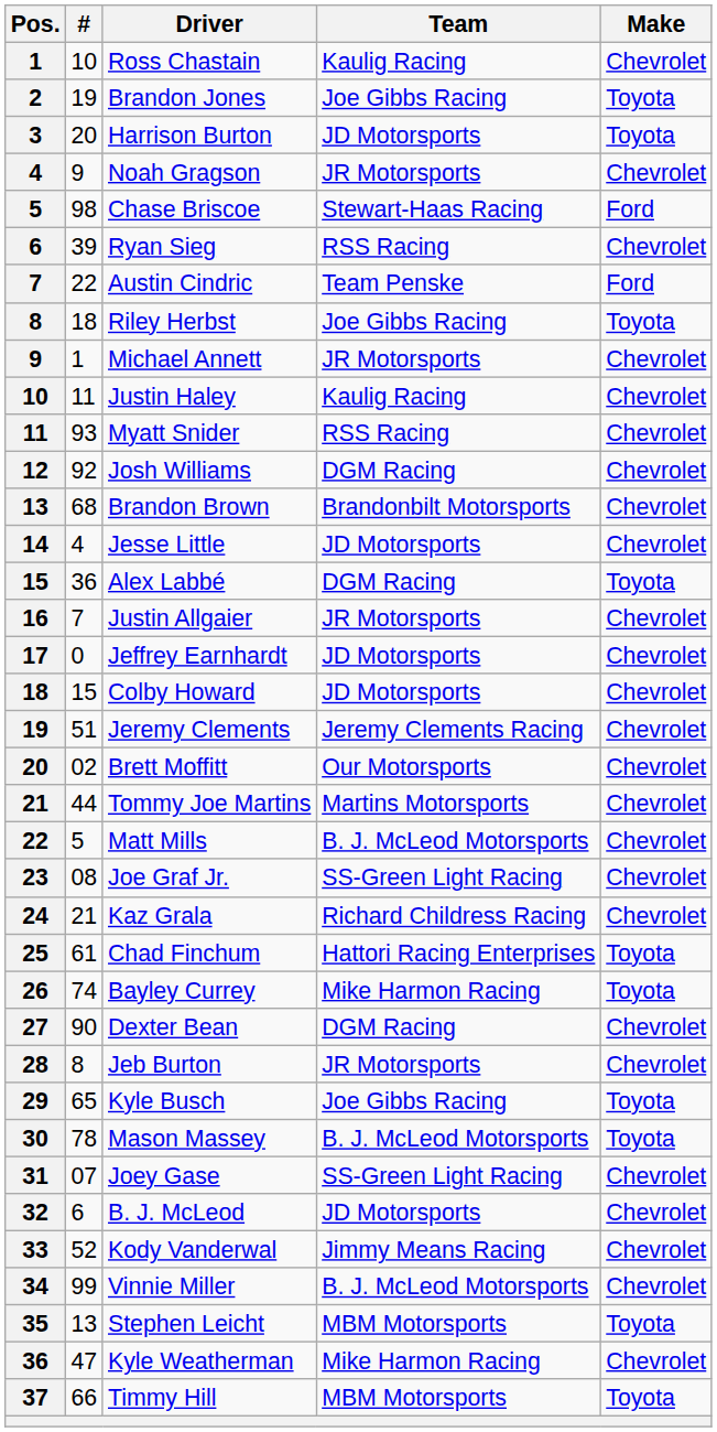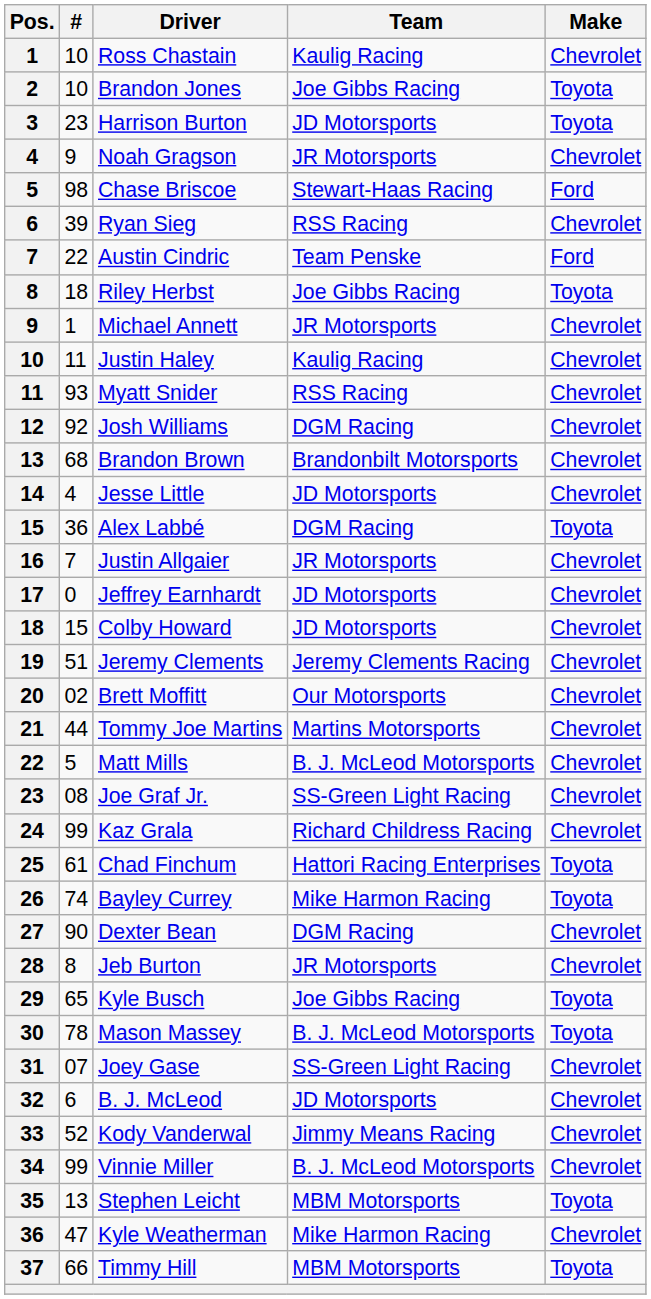 <table class="wikitable" style="font-size:95%">
 <tr>
 <th>Pos.</th>
 <th>#</th>
 <th>Driver</th>
 <th>Team</th>
 <th>Make</th>
 </tr>
 <tr>
 <th>1</th>
 <td>10</td>
 <td><a href='#'>Ross Chastain</a></td>
 <td><a href='#'>Kaulig Racing</a></td>
 <td><a href='#'>Chevrolet</a></td>
 </tr>
 <tr>
 <th>2</th>
-<td>19</td>
+<td>10</td>
 <td><a href='#'>Brandon Jones</a></td>
 <td><a href='#'>Joe Gibbs Racing</a></td>
 <td><a href='#'>Toyota</a></td>
 </tr>
 <tr>
 <th>3</th>
-<td>20</td>
+<td>23</td>
 <td><a href='#'>Harrison Burton</a></td>
 <td><a href='#'>JD Motorsports</a></td>
 <td><a href='#'>Toyota</a></td>
 </tr>
 <tr>
 <th>4</th>
 <td>9</td>
 <td><a href='#'>Noah Gragson</a></td>
 <td><a href='#'>JR Motorsports</a></td>
 <td><a href='#'>Chevrolet</a></td>
 </tr>
 <tr>
 <th>5</th>
 <td>98</td>
 <td><a href='#'>Chase Briscoe</a></td>
 <td><a href='#'>Stewart-Haas Racing</a></td>
 <td><a href='#'>Ford</a></td>
 </tr>
 <tr>
 <th>6</th>
 <td>39</td>
 <td><a href='#'>Ryan Sieg</a></td>
 <td><a href='#'>RSS Racing</a></td>
 <td><a href='#'>Chevrolet</a></td>
 </tr>
 <tr>
 <th>7</th>
 <td>22</td>
 <td><a href='#'>Austin Cindric</a></td>
 <td><a href='#'>Team Penske</a></td>
 <td><a href='#'>Ford</a></td>
 </tr>
 <tr>
 <th>8</th>
 <td>18</td>
 <td><a href='#'>Riley Herbst</a></td>
 <td><a href='#'>Joe Gibbs Racing</a></td>
 <td><a href='#'>Toyota</a></td>
 </tr>
 <tr>
 <th>9</th>
 <td>1</td>
 <td><a href='#'>Michael Annett</a></td>
 <td><a href='#'>JR Motorsports</a></td>
 <td><a href='#'>Chevrolet</a></td>
 </tr>
 <tr>
 <th>10</th>
 <td>11</td>
 <td><a href='#'>Justin Haley</a></td>
 <td><a href='#'>Kaulig Racing</a></td>
 <td><a href='#'>Chevrolet</a></td>
 </tr>
 <tr>
 <th>11</th>
 <td>93</td>
 <td><a href='#'>Myatt Snider</a></td>
 <td><a href='#'>RSS Racing</a></td>
 <td><a href='#'>Chevrolet</a></td>
 </tr>
 <tr>
 <th>12</th>
 <td>92</td>
 <td><a href='#'>Josh Williams</a></td>
 <td><a href='#'>DGM Racing</a></td>
 <td><a href='#'>Chevrolet</a></td>
 </tr>
 <tr>
 <th>13</th>
 <td>68</td>
 <td><a href='#'>Brandon Brown</a></td>
 <td><a href='#'>Brandonbilt Motorsports</a></td>
 <td><a href='#'>Chevrolet</a></td>
 </tr>
 <tr>
 <th>14</th>
 <td>4</td>
 <td><a href='#'>Jesse Little</a></td>
 <td><a href='#'>JD Motorsports</a></td>
 <td><a href='#'>Chevrolet</a></td>
 </tr>
 <tr>
 <th>15</th>
 <td>36</td>
 <td><a href='#'>Alex Labbé</a></td>
 <td><a href='#'>DGM Racing</a></td>
 <td><a href='#'>Toyota</a></td>
 </tr>
 <tr>
 <th>16</th>
 <td>7</td>
 <td><a href='#'>Justin Allgaier</a></td>
 <td><a href='#'>JR Motorsports</a></td>
 <td><a href='#'>Chevrolet</a></td>
 </tr>
 <tr>
 <th>17</th>
 <td>0</td>
 <td><a href='#'>Jeffrey Earnhardt</a></td>
 <td><a href='#'>JD Motorsports</a></td>
 <td><a href='#'>Chevrolet</a></td>
 </tr>
 <tr>
 <th>18</th>
 <td>15</td>
 <td><a href='#'>Colby Howard</a></td>
 <td><a href='#'>JD Motorsports</a></td>
 <td><a href='#'>Chevrolet</a></td>
 </tr>
 <tr>
 <th>19</th>
 <td>51</td>
 <td><a href='#'>Jeremy Clements</a></td>
 <td><a href='#'>Jeremy Clements Racing</a></td>
 <td><a href='#'>Chevrolet</a></td>
 </tr>
 <tr>
 <th>20</th>
 <td>02</td>
 <td><a href='#'>Brett Moffitt</a></td>
 <td><a href='#'>Our Motorsports</a></td>
 <td><a href='#'>Chevrolet</a></td>
 </tr>
 <tr>
 <th>21</th>
 <td>44</td>
 <td><a href='#'>Tommy Joe Martins</a></td>
 <td><a href='#'>Martins Motorsports</a></td>
 <td><a href='#'>Chevrolet</a></td>
 </tr>
 <tr>
 <th>22</th>
 <td>5</td>
 <td><a href='#'>Matt Mills</a></td>
 <td><a href='#'>B. J. McLeod Motorsports</a></td>
 <td><a href='#'>Chevrolet</a></td>
 </tr>
 <tr>
 <th>23</th>
 <td>08</td>
 <td><a href='#'>Joe Graf Jr.</a></td>
 <td><a href='#'>SS-Green Light Racing</a></td>
 <td><a href='#'>Chevrolet</a></td>
 </tr>
 <tr>
 <th>24</th>
-<td>21</td>
+<td>99</td>
 <td><a href='#'>Kaz Grala</a></td>
 <td><a href='#'>Richard Childress Racing</a></td>
 <td><a href='#'>Chevrolet</a></td>
 </tr>
 <tr>
 <th>25</th>
 <td>61</td>
 <td><a href='#'>Chad Finchum</a></td>
 <td><a href='#'>Hattori Racing Enterprises</a></td>
 <td><a href='#'>Toyota</a></td>
 </tr>
 <tr>
 <th>26</th>
 <td>74</td>
 <td><a href='#'>Bayley Currey</a></td>
 <td><a href='#'>Mike Harmon Racing</a></td>
 <td><a href='#'>Toyota</a></td>
 </tr>
 <tr>
 <th>27</th>
 <td>90</td>
 <td><a href='#'>Dexter Bean</a></td>
 <td><a href='#'>DGM Racing</a></td>
 <td><a href='#'>Chevrolet</a></td>
 </tr>
 <tr>
 <th>28</th>
 <td>8</td>
 <td><a href='#'>Jeb Burton</a></td>
 <td><a href='#'>JR Motorsports</a></td>
 <td><a href='#'>Chevrolet</a></td>
 </tr>
 <tr>
 <th>29</th>
 <td>65</td>
 <td><a href='#'>Kyle Busch</a></td>
 <td><a href='#'>Joe Gibbs Racing</a></td>
 <td><a href='#'>Toyota</a></td>
 </tr>
 <tr>
 <th>30</th>
 <td>78</td>
 <td><a href='#'>Mason Massey</a></td>
 <td><a href='#'>B. J. McLeod Motorsports</a></td>
 <td><a href='#'>Toyota</a></td>
 </tr>
 <tr>
 <th>31</th>
 <td>07</td>
 <td><a href='#'>Joey Gase</a></td>
 <td><a href='#'>SS-Green Light Racing</a></td>
 <td><a href='#'>Chevrolet</a></td>
 </tr>
 <tr>
 <th>32</th>
 <td>6</td>
 <td><a href='#'>B. J. McLeod</a></td>
 <td><a href='#'>JD Motorsports</a></td>
 <td><a href='#'>Chevrolet</a></td>
 </tr>
 <tr>
 <th>33</th>
 <td>52</td>
 <td><a href='#'>Kody Vanderwal</a></td>
 <td><a href='#'>Jimmy Means Racing</a></td>
 <td><a href='#'>Chevrolet</a></td>
 </tr>
 <tr>
 <th>34</th>
 <td>99</td>
 <td><a href='#'>Vinnie Miller</a></td>
 <td><a href='#'>B. J. McLeod Motorsports</a></td>
 <td><a href='#'>Chevrolet</a></td>
 </tr>
 <tr>
 <th>35</th>
 <td>13</td>
 <td><a href='#'>Stephen Leicht</a></td>
 <td><a href='#'>MBM Motorsports</a></td>
 <td><a href='#'>Toyota</a></td>
 </tr>
 <tr>
 <th>36</th>
 <td>47</td>
 <td><a href='#'>Kyle Weatherman</a></td>
 <td><a href='#'>Mike Harmon Racing</a></td>
 <td><a href='#'>Chevrolet</a></td>
 </tr>
 <tr>
 <th>37</th>
 <td>66</td>
 <td><a href='#'>Timmy Hill</a></td>
 <td><a href='#'>MBM Motorsports</a></td>
 <td><a href='#'>Toyota</a></td>
 </tr>
 <tr>
 <th colspan="5"></th>
 </tr>
 </table>
